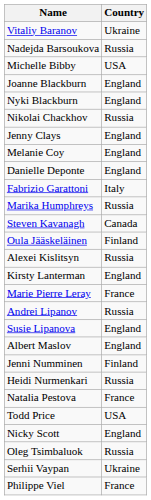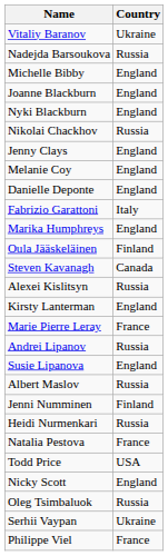 <table class="wikitable">
 <tr>
 <th>Name</th>
 <th>Country</th>
 </tr>
 <tr>
 <td><a href='#'>Vitaliy Baranov</a></td>
 <td>Ukraine</td>
 </tr>
 <tr>
 <td>Nadejda Barsoukova</td>
 <td>Russia</td>
 </tr>
 <tr>
 <td>Michelle Bibby</td>
-<td>USA</td>
+<td>England</td>
 </tr>
 <tr>
 <td>Joanne Blackburn</td>
 <td>England</td>
 </tr>
 <tr>
 <td>Nyki Blackburn</td>
 <td>England</td>
 </tr>
 <tr>
 <td>Nikolai Chackhov</td>
 <td>Russia</td>
 </tr>
 <tr>
 <td>Jenny Clays</td>
 <td>England</td>
 </tr>
 <tr>
 <td>Melanie Coy</td>
 <td>England</td>
 </tr>
 <tr>
 <td>Danielle Deponte</td>
 <td>England</td>
 </tr>
 <tr>
 <td><a href='#'>Fabrizio Garattoni</a></td>
 <td>Italy</td>
 </tr>
 <tr>
 <td><a href='#'>Marika Humphreys</a></td>
-<td>Russia</td>
+<td>England</td>
+</tr>
+<tr>
+<td><a href='#'>Oula Jääskeläinen</a></td>
+<td>Finland</td>
 </tr>
 <tr>
 <td><a href='#'>Steven Kavanagh</a></td>
 <td>Canada</td>
-</tr>
-<tr>
-<td><a href='#'>Oula Jääskeläinen</a></td>
-<td>Finland</td>
 </tr>
 <tr>
 <td>Alexei Kislitsyn</td>
 <td>Russia</td>
 </tr>
 <tr>
 <td>Kirsty Lanterman</td>
 <td>England</td>
 </tr>
 <tr>
 <td><a href='#'>Marie Pierre Leray</a></td>
 <td>France</td>
 </tr>
 <tr>
 <td><a href='#'>Andrei Lipanov</a></td>
 <td>Russia</td>
 </tr>
 <tr>
 <td><a href='#'>Susie Lipanova</a></td>
 <td>England</td>
 </tr>
 <tr>
 <td>Albert Maslov</td>
-<td>England</td>
+<td>Russia</td>
 </tr>
 <tr>
 <td>Jenni Numminen</td>
 <td>Finland</td>
 </tr>
 <tr>
 <td>Heidi Nurmenkari</td>
 <td>Russia</td>
 </tr>
 <tr>
 <td>Natalia Pestova</td>
 <td>France</td>
 </tr>
 <tr>
 <td>Todd Price</td>
 <td>USA</td>
 </tr>
 <tr>
 <td>Nicky Scott</td>
 <td>England</td>
 </tr>
 <tr>
 <td>Oleg Tsimbaluok</td>
 <td>Russia</td>
 </tr>
 <tr>
 <td>Serhii Vaypan</td>
 <td>Ukraine</td>
 </tr>
 <tr>
 <td>Philippe Viel</td>
 <td>France</td>
 </tr>
 </table>
